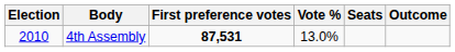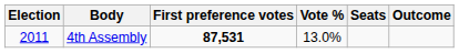 <table class="wikitable sortable" style="font-size:95%">
 <tr>
 <th>Election</th>
 <th>Body</th>
 <th>First preference votes</th>
 <th>Vote %</th>
 <th>Seats</th>
 <th>Outcome</th>
 </tr>
 <tr>
-<td align=center><a href='#'>2010</a></td>
+<td align=center><a href='#'>2011</a></td>
 <td align=center><a href='#'>4th Assembly</a></td>
 <td align=center><strong>87,531</strong></td>
 <td align=center>13.0%</td>
 <td align=left></td>
 <td></td>
 </tr>
 </table>
